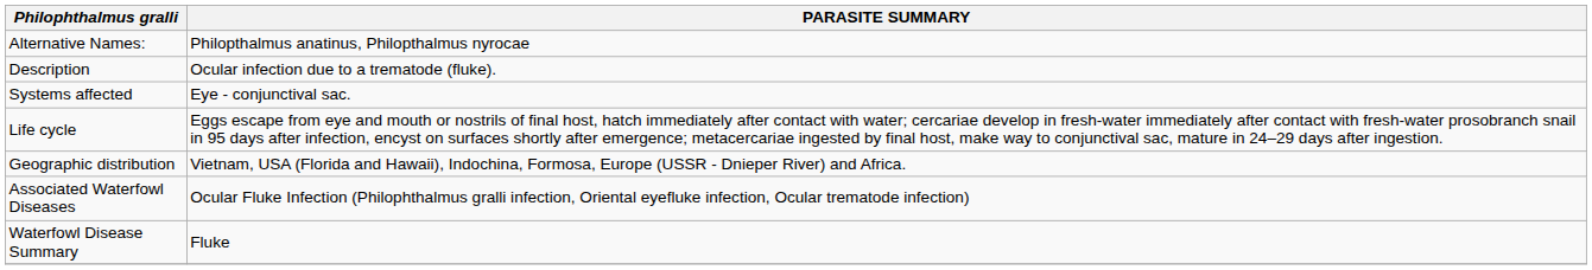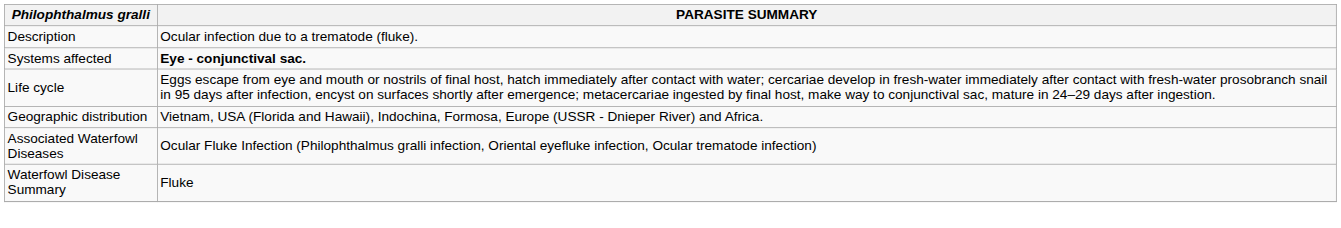 <table class="wikitable">
 <tr>
 <th><em>Philophthalmus gralli</em></th>
 <th>PARASITE SUMMARY</th>
-</tr>
-<tr>
-<td>Alternative Names:</td>
-<td>Philopthalmus anatinus, Philopthalmus nyrocae</td>
 </tr>
 <tr>
 <td>Description</td>
 <td>Ocular infection due to a trematode (fluke).</td>
 </tr>
 <tr>
 <td>Systems affected</td>
-<td>Eye - conjunctival sac.</td>
+<td><strong>Eye - conjunctival sac.</strong></td>
 </tr>
 <tr>
 <td>Life cycle</td>
 <td>Eggs escape from eye and mouth or nostrils of final host, hatch immediately after contact with water; cercariae develop in fresh-water immediately after contact with fresh-water prosobranch snail in 95 days after infection, encyst on surfaces shortly after emergence; metacercariae ingested by final host, make way to conjunctival sac, mature in 24–29 days after ingestion.</td>
 </tr>
 <tr>
 <td>Geographic distribution</td>
 <td>Vietnam, USA (Florida and Hawaii), Indochina, Formosa, Europe (USSR - Dnieper River) and Africa.</td>
 </tr>
 <tr>
 <td>Associated Waterfowl Diseases</td>
 <td>Ocular Fluke Infection (Philophthalmus gralli infection, Oriental eyefluke infection, Ocular trematode infection)</td>
 </tr>
 <tr>
 <td>Waterfowl Disease Summary</td>
 <td>Fluke</td>
 </tr>
 <tr>
 </tr>
 </table>
